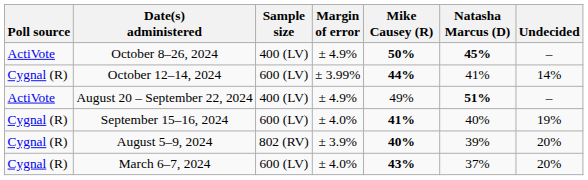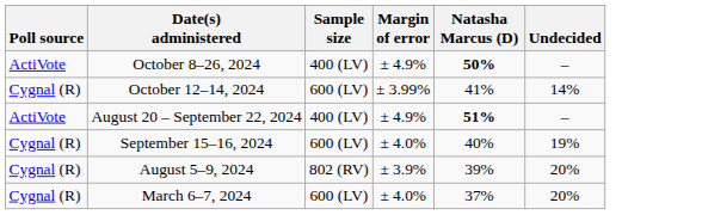 <table class="wikitable" style="font-size:90%;text-align:center;">
 <tr valign="bottom">
 <th>Poll source</th>
 <th>Date(s)<br>administered</th>
 <th>Sample<br>size</th>
 <th>Margin<br>of error</th>
-<th style="width:75px;">Mike<br>Causey (R)</th>
 <th style="width:75px;">Natasha<br>Marcus (D)</th>
 <th>Undecided</th>
 </tr>
 <tr>
 <td style="text-align:left;"><a href='#'>ActiVote</a></td>
 <td>October 8–26, 2024</td>
 <td>400 (LV)</td>
 <td>± 4.9%</td>
 <td><strong>50%</strong></td>
-<td><strong>45%</strong></td>
 <td>–</td>
 </tr>
 <tr>
 <td style="text-align:left;"><a href='#'>Cygnal</a> (R)</td>
 <td>October 12–14, 2024</td>
 <td>600 (LV)</td>
 <td>± 3.99%</td>
-<td><strong>44%</strong></td>
 <td>41%</td>
 <td>14%</td>
 </tr>
 <tr>
 <td style="text-align:left;"><a href='#'>ActiVote</a></td>
 <td>August 20 – September 22, 2024</td>
 <td>400 (LV)</td>
 <td>± 4.9%</td>
-<td>49%</td>
 <td><strong>51%</strong></td>
 <td>–</td>
 </tr>
 <tr>
 <td style="text-align:left;"><a href='#'>Cygnal</a> (R)</td>
 <td>September 15–16, 2024</td>
 <td>600 (LV)</td>
 <td>± 4.0%</td>
-<td><strong>41%</strong></td>
 <td>40%</td>
 <td>19%</td>
 </tr>
 <tr>
 <td style="text-align:left;"><a href='#'>Cygnal</a> (R)</td>
 <td data-sort-value="2024-08-10">August 5–9, 2024</td>
 <td>802 (RV)</td>
 <td>± 3.9%</td>
-<td><strong>40%</strong></td>
 <td>39%</td>
 <td>20%</td>
 </tr>
 <tr>
 <td style="text-align:left;"><a href='#'>Cygnal</a> (R)</td>
 <td data-sort-value="2024-03-12">March 6–7, 2024</td>
 <td>600 (LV)</td>
 <td>± 4.0%</td>
-<td><strong>43%</strong></td>
 <td>37%</td>
 <td>20%</td>
 </tr>
 </table>
